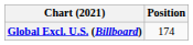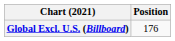 <table class="wikitable plainrowheaders" style="text-align:center">
 <tr>
 <th scope="col">Chart (2021)</th>
 <th scope="col">Position</th>
 </tr>
 <tr>
 <th scope="row"><a href='#'>Global Excl. U.S.</a> (<em><a href='#'>Billboard</a></em>)</th>
-<td>174</td>
+<td>176</td>
 </tr>
 </table>
